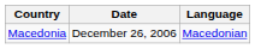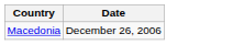 <table class="wikitable">
 <tr>
 <th>Country</th>
 <th>Date</th>
-<th>Language</th>
 </tr>
 <tr>
 <td><a href='#'>Macedonia</a></td>
 <td>December 26, 2006</td>
-<td><a href='#'>Macedonian</a></td>
 </tr>
 </table>
